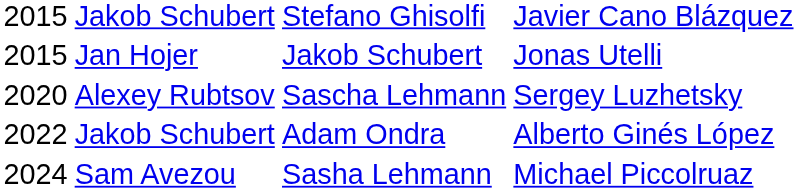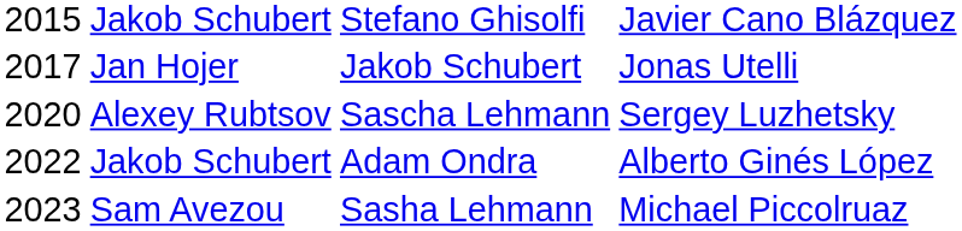 <table>
 <tr>
 <td align="center">2015</td>
 <td> <a href='#'>Jakob Schubert</a></td>
 <td> <a href='#'>Stefano Ghisolfi</a></td>
 <td> <a href='#'>Javier Cano Blázquez</a></td>
 </tr>
 <tr>
-<td align="center">2015</td>
+<td align="center">2017</td>
 <td> <a href='#'>Jan Hojer</a></td>
 <td> <a href='#'>Jakob Schubert</a></td>
 <td> <a href='#'>Jonas Utelli</a></td>
 </tr>
 <tr>
 <td align="center">2020</td>
 <td> <a href='#'>Alexey Rubtsov</a></td>
 <td> <a href='#'>Sascha Lehmann</a></td>
 <td> <a href='#'>Sergey Luzhetsky</a></td>
 </tr>
 <tr>
 <td align="center">2022</td>
 <td> <a href='#'>Jakob Schubert</a></td>
 <td> <a href='#'>Adam Ondra</a></td>
 <td> <a href='#'>Alberto Ginés López</a></td>
 </tr>
 <tr>
-<td align="center">2024</td>
+<td align="center">2023</td>
 <td> <a href='#'>Sam Avezou</a></td>
 <td> <a href='#'>Sasha Lehmann</a></td>
 <td> <a href='#'>Michael Piccolruaz</a></td>
 </tr>
 </table>
